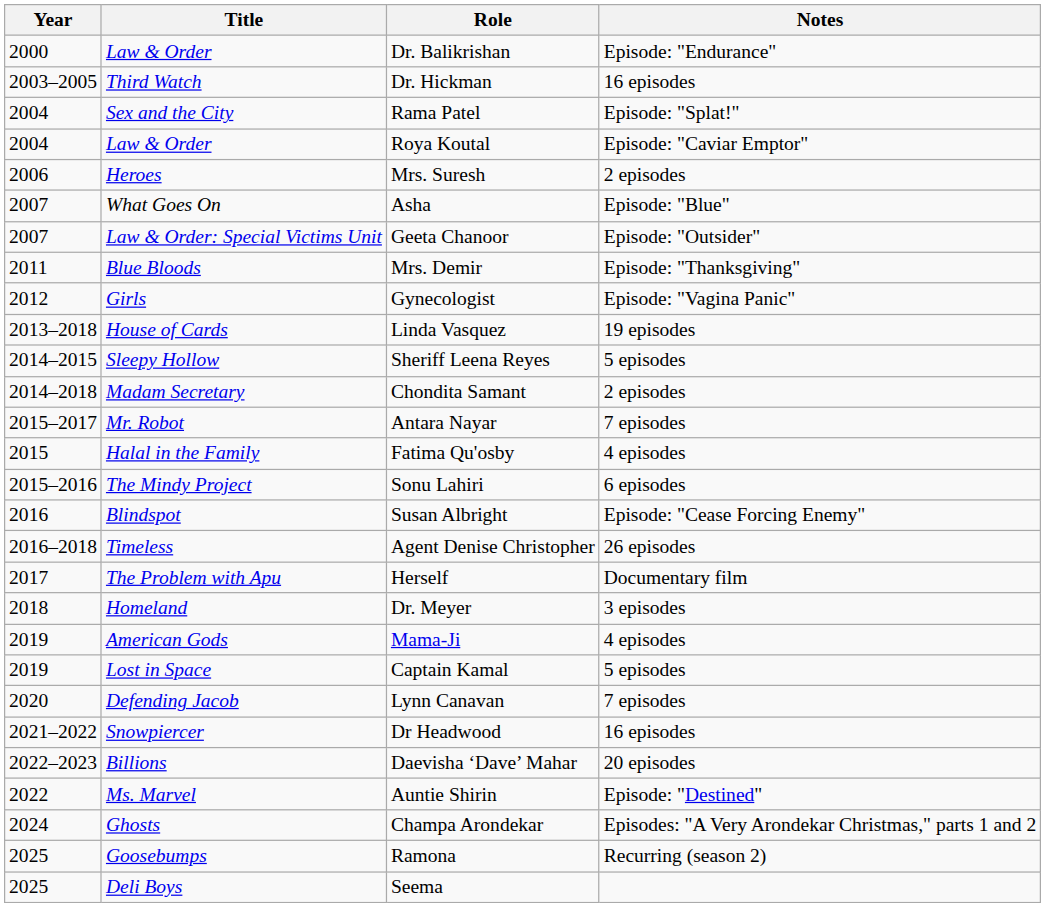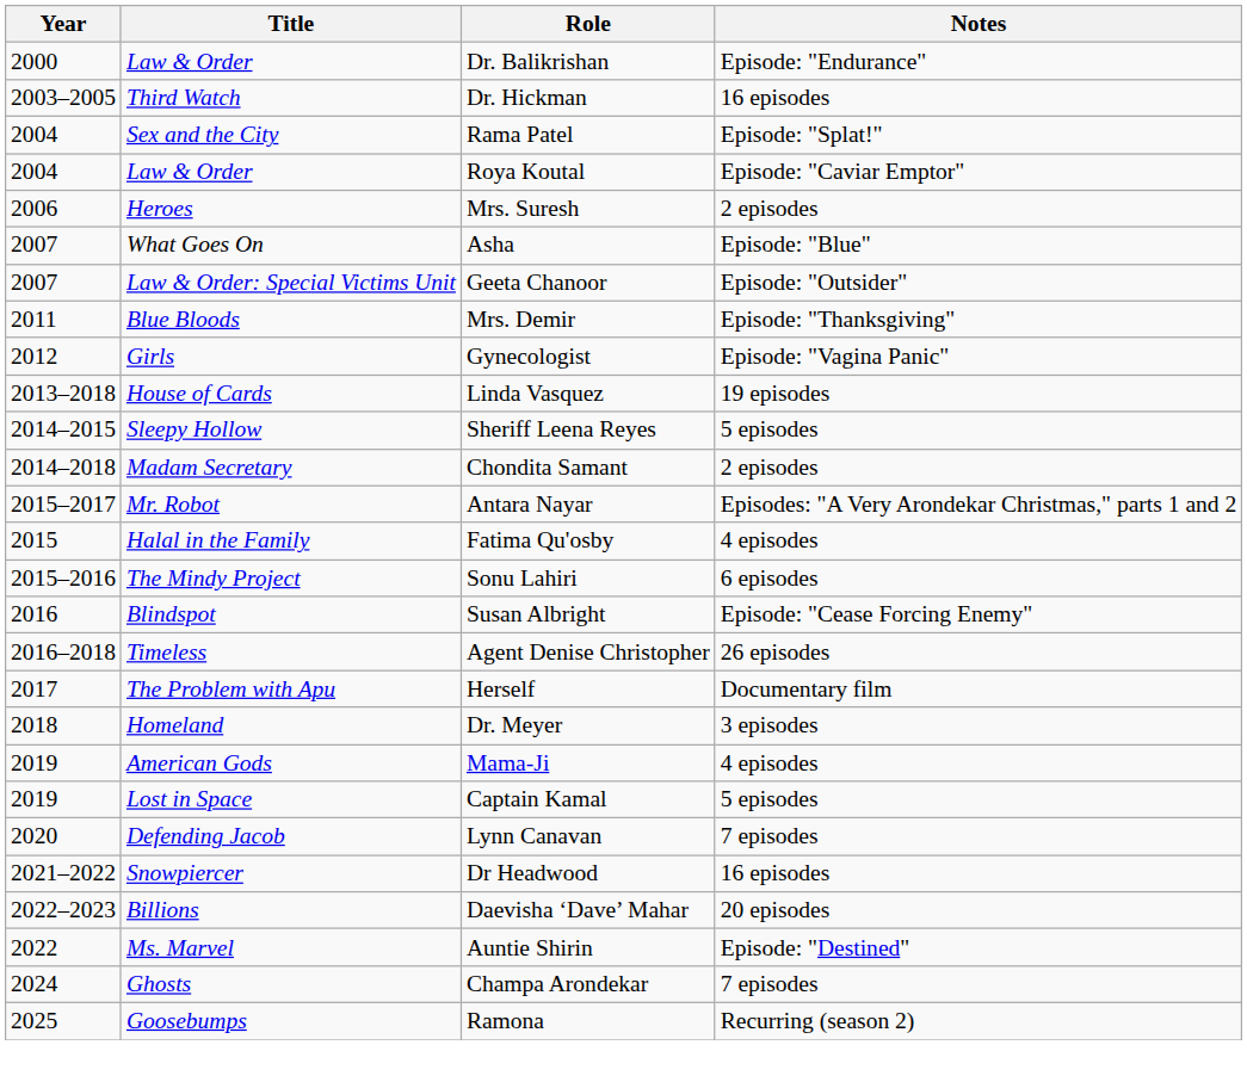 <table class="wikitable sortable">
 <tr>
 <th>Year</th>
 <th>Title</th>
 <th>Role</th>
 <th class=unsortable>Notes</th>
 </tr>
 <tr>
 <td>2000</td>
 <td><em><a href='#'>Law & Order</a></em></td>
 <td>Dr. Balikrishan</td>
 <td>Episode: "Endurance"</td>
 </tr>
 <tr>
 <td>2003–2005</td>
 <td><em><a href='#'>Third Watch</a></em></td>
 <td>Dr. Hickman</td>
 <td>16 episodes</td>
 </tr>
 <tr>
 <td>2004</td>
 <td><em><a href='#'>Sex and the City</a></em></td>
 <td>Rama Patel</td>
 <td>Episode: "Splat!"</td>
 </tr>
 <tr>
 <td>2004</td>
 <td><em><a href='#'>Law & Order</a></em></td>
 <td>Roya Koutal</td>
 <td>Episode: "Caviar Emptor"</td>
 </tr>
 <tr>
 <td>2006</td>
 <td><em><a href='#'>Heroes</a></em></td>
 <td>Mrs. Suresh</td>
 <td>2 episodes</td>
 </tr>
 <tr>
 <td>2007</td>
 <td><em>What Goes On</em></td>
 <td>Asha</td>
 <td>Episode: "Blue"</td>
 </tr>
 <tr>
 <td>2007</td>
 <td><em><a href='#'>Law & Order: Special Victims Unit</a></em></td>
 <td>Geeta Chanoor</td>
 <td>Episode: "Outsider"</td>
 </tr>
 <tr>
 <td>2011</td>
 <td><em><a href='#'>Blue Bloods</a></em></td>
 <td>Mrs. Demir</td>
 <td>Episode: "Thanksgiving"</td>
 </tr>
 <tr>
 <td>2012</td>
 <td><em><a href='#'>Girls</a></em></td>
 <td>Gynecologist</td>
 <td>Episode: "Vagina Panic"</td>
 </tr>
 <tr>
 <td>2013–2018</td>
 <td><em><a href='#'>House of Cards</a></em></td>
 <td>Linda Vasquez</td>
 <td>19 episodes</td>
 </tr>
 <tr>
 <td>2014–2015</td>
 <td><em><a href='#'>Sleepy Hollow</a></em></td>
 <td>Sheriff Leena Reyes</td>
 <td>5 episodes</td>
 </tr>
 <tr>
 <td>2014–2018</td>
 <td><em><a href='#'>Madam Secretary</a></em></td>
 <td>Chondita Samant</td>
 <td>2 episodes</td>
 </tr>
 <tr>
 <td>2015–2017</td>
 <td><em><a href='#'>Mr. Robot</a></em></td>
 <td>Antara Nayar</td>
-<td>7 episodes</td>
+<td>Episodes: "A Very Arondekar Christmas," parts 1 and 2</td>
 </tr>
 <tr>
 <td>2015</td>
 <td><em><a href='#'>Halal in the Family</a></em></td>
 <td>Fatima Qu'osby</td>
 <td>4 episodes</td>
 </tr>
 <tr>
 <td>2015–2016</td>
 <td><em><a href='#'>The Mindy Project</a></em></td>
 <td>Sonu Lahiri</td>
 <td>6 episodes</td>
 </tr>
 <tr>
 <td>2016</td>
 <td><em><a href='#'>Blindspot</a></em></td>
 <td>Susan Albright</td>
 <td>Episode: "Cease Forcing Enemy"</td>
 </tr>
 <tr>
 <td>2016–2018</td>
 <td><em><a href='#'>Timeless</a></em></td>
 <td>Agent Denise Christopher</td>
 <td>26 episodes</td>
 </tr>
 <tr>
 <td>2017</td>
 <td><em><a href='#'>The Problem with Apu</a></em></td>
 <td>Herself</td>
 <td>Documentary film</td>
 </tr>
 <tr>
 <td>2018</td>
 <td><em><a href='#'>Homeland</a></em></td>
 <td>Dr. Meyer</td>
 <td>3 episodes</td>
 </tr>
 <tr>
 <td>2019</td>
 <td><em><a href='#'>American Gods</a></em></td>
 <td><a href='#'>Mama-Ji</a></td>
 <td>4 episodes</td>
 </tr>
 <tr>
 <td>2019</td>
 <td><em><a href='#'>Lost in Space</a></em></td>
 <td>Captain Kamal</td>
 <td>5 episodes</td>
 </tr>
 <tr>
 <td>2020</td>
 <td><em><a href='#'>Defending Jacob</a></em></td>
 <td>Lynn Canavan</td>
 <td>7 episodes</td>
 </tr>
 <tr>
 <td>2021–2022</td>
 <td><em><a href='#'>Snowpiercer</a></em></td>
 <td>Dr Headwood</td>
 <td>16 episodes</td>
 </tr>
 <tr>
 <td>2022–2023</td>
 <td><em><a href='#'>Billions</a></em></td>
 <td>Daevisha ‘Dave’ Mahar</td>
 <td>20 episodes</td>
 </tr>
 <tr>
 <td>2022</td>
 <td><em><a href='#'>Ms. Marvel</a></em></td>
 <td>Auntie Shirin</td>
 <td>Episode: "<a href='#'>Destined</a>"</td>
 </tr>
 <tr>
 <td>2024</td>
 <td><em><a href='#'>Ghosts</a></em></td>
 <td>Champa Arondekar</td>
-<td>Episodes: "A Very Arondekar Christmas," parts 1 and 2</td>
+<td>7 episodes</td>
 </tr>
 <tr>
 <td>2025</td>
 <td><em><a href='#'>Goosebumps</a></em></td>
 <td>Ramona</td>
 <td>Recurring (season 2)</td>
 </tr>
-<tr>
-<td>2025</td>
-<td><em><a href='#'>Deli Boys</a></em></td>
-<td>Seema</td>
-<td></td>
-</tr>
 </table>
